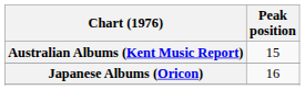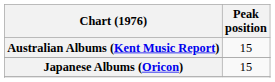 <table {| class="wikitable sortable plainrowheaders">
 <tr>
 <th scope="col">Chart (1976)</th>
 <th scope="col">Peak<br>position</th>
 </tr>
 <tr>
 <th scope="row">Australian Albums (<a href='#'>Kent Music Report</a>)</th>
 <td style = "text-align:center;">15</td>
 </tr>
 <tr>
 </tr>
 <tr>
 </tr>
 <tr>
 <th scope="row">Japanese Albums (<a href='#'>Oricon</a>)</th>
-<td align="center">16</td>
+<td align="center">15</td>
 </tr>
 <tr>
 </tr>
 <tr>
 </tr>
 </table>
